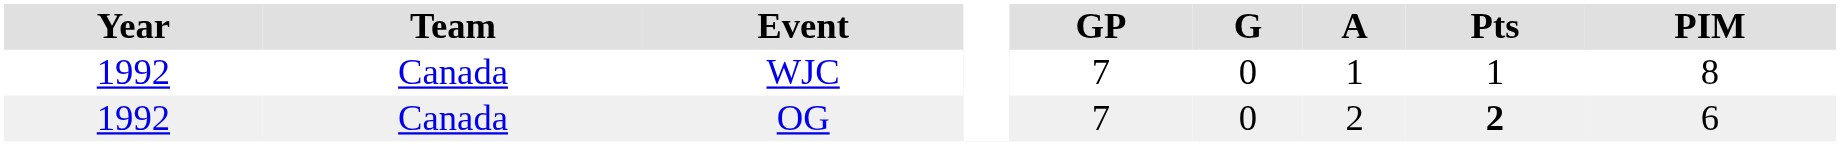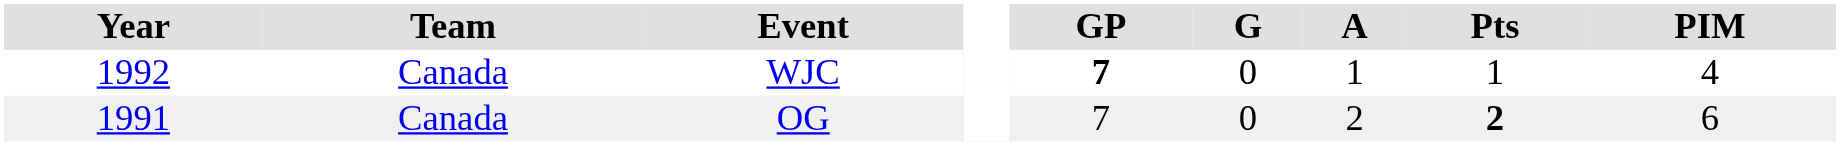 <table border="0" cellpadding="1" cellspacing="0" style="text-align:center; width:50em">
 <tr align="center" bgcolor="#e0e0e0">
 <th>Year</th>
 <th>Team</th>
 <th>Event</th>
 <th rowspan="99" bgcolor="#ffffff"> </th>
 <th>GP</th>
 <th>G</th>
 <th>A</th>
 <th>Pts</th>
 <th>PIM</th>
 </tr>
 <tr>
 <td><a href='#'>1992</a></td>
 <td><a href='#'>Canada</a></td>
 <td><a href='#'>WJC</a></td>
-<td>7</td>
+<td><strong>7</strong></td>
 <td>0</td>
 <td>1</td>
 <td>1</td>
-<td>8</td>
+<td>4</td>
 </tr>
 <tr bgcolor="#f0f0f0">
-<td><a href='#'>1992</a></td>
+<td><a href='#'>1991</a></td>
 <td><a href='#'>Canada</a></td>
 <td><a href='#'>OG</a></td>
 <td>7</td>
 <td>0</td>
 <td>2</td>
 <td><strong>2</strong></td>
 <td>6</td>
 </tr>
 </table>
